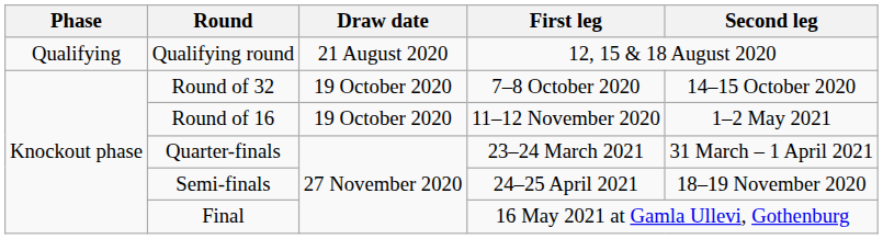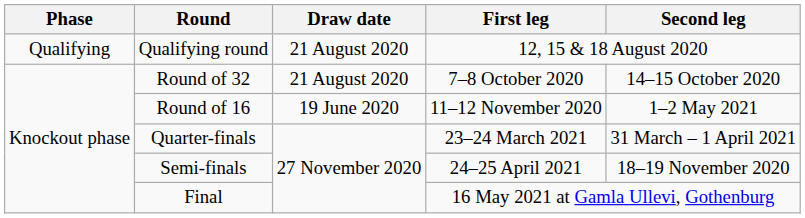 <table class="wikitable mw-collapsible mw-collapsed" style="text-align:center">
 <tr>
 <th>Phase</th>
 <th>Round</th>
 <th>Draw date</th>
 <th>First leg</th>
 <th>Second leg</th>
 </tr>
 <tr>
 <td>Qualifying</td>
 <td>Qualifying round</td>
 <td>21 August 2020</td>
 <td colspan="2">12, 15 & 18 August 2020</td>
 </tr>
 <tr>
 <td rowspan="5">Knockout phase</td>
 <td>Round of 32</td>
-<td>19 October 2020</td>
+<td>21 August 2020</td>
 <td>7–8 October 2020</td>
 <td>14–15 October 2020</td>
 </tr>
 <tr>
 <td>Round of 16</td>
-<td>19 October 2020</td>
+<td>19 June 2020</td>
 <td>11–12 November 2020</td>
 <td>1–2 May 2021</td>
 </tr>
 <tr>
 <td>Quarter-finals</td>
 <td rowspan="3">27 November 2020</td>
 <td>23–24 March 2021</td>
 <td>31 March – 1 April 2021</td>
 </tr>
 <tr>
 <td>Semi-finals</td>
 <td>24–25 April 2021</td>
 <td>18–19 November 2020</td>
 </tr>
 <tr>
 <td>Final</td>
 <td colspan="2">16 May 2021 at <a href='#'>Gamla Ullevi</a>, <a href='#'>Gothenburg</a></td>
 </tr>
 </table>
